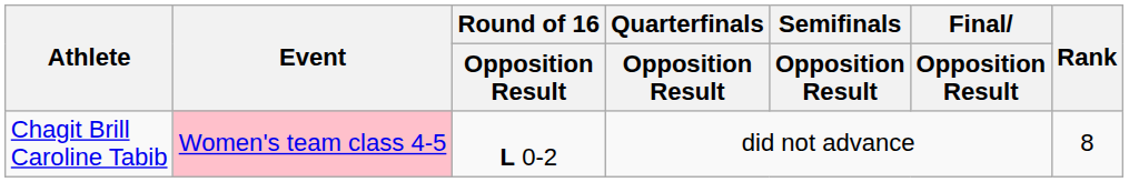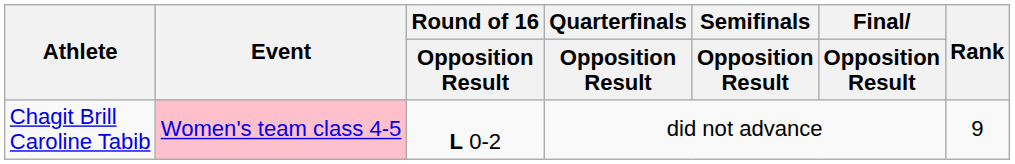 <table class=wikitable>
 <tr>
 <th rowspan="2">Athlete</th>
 <th rowspan="2">Event</th>
 <th>Round of 16</th>
 <th>Quarterfinals</th>
 <th>Semifinals</th>
 <th>Final/</th>
 <th rowspan="2">Rank</th>
 </tr>
 <tr>
 <th>Opposition<br>Result</th>
 <th>Opposition<br>Result</th>
 <th>Opposition<br>Result</th>
 <th>Opposition<br>Result</th>
 </tr>
 <tr align="center">
 <td align="left"><a href='#'>Chagit Brill</a><br><a href='#'>Caroline Tabib</a></td>
 <td align="left" style="background: pink;"><a href='#'>Women's team class 4-5</a></td>
 <td><br><strong>L</strong> 0-2</td>
 <td colspan="3">did not advance</td>
-<td>8</td>
+<td>9</td>
 </tr>
 </table>
